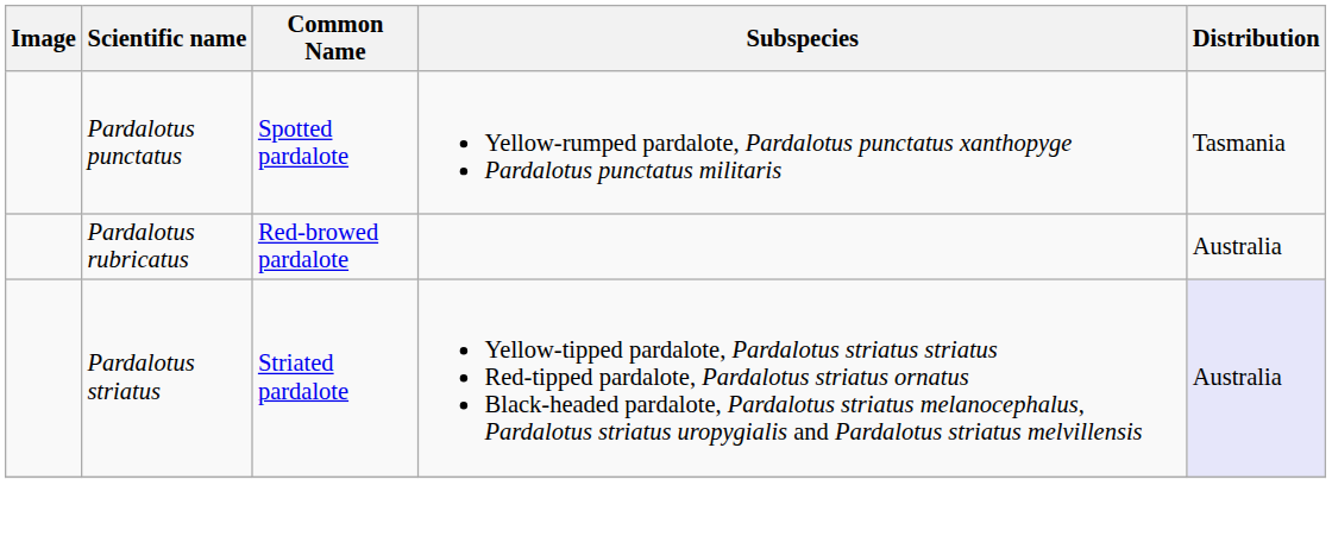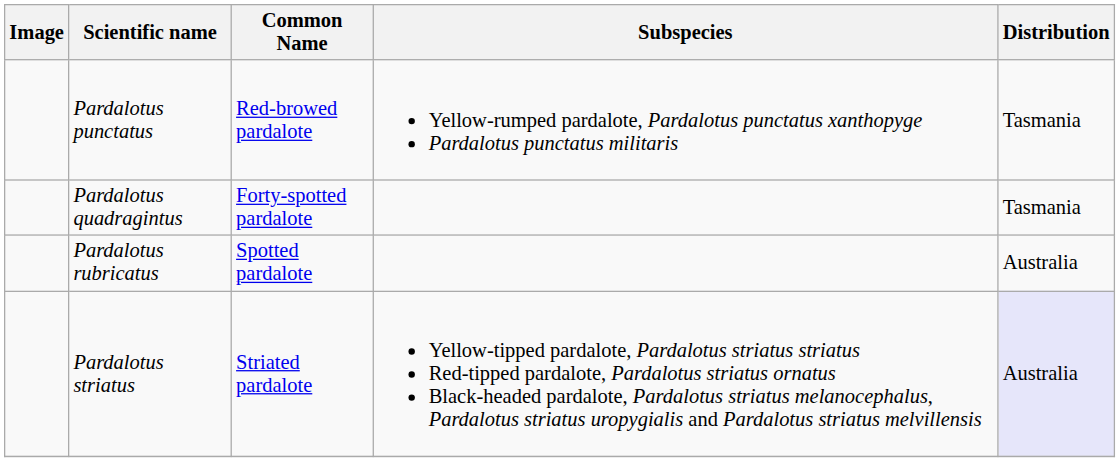 <table class="wikitable">
 <tr>
 <th>Image</th>
 <th>Scientific name</th>
 <th>Common Name</th>
 <th>Subspecies</th>
 <th>Distribution</th>
 </tr>
 <tr>
 <td></td>
 <td><em>Pardalotus punctatus</em></td>
-<td><a href='#'>Spotted pardalote</a></td>
+<td><a href='#'>Red-browed pardalote</a></td>
 <td><br><ul><li>Yellow-rumped pardalote, <em>Pardalotus punctatus xanthopyge</em></li><li><em>Pardalotus punctatus militaris</em></li></ul></td>
 <td>Tasmania</td>
 </tr>
 <tr>
 <td></td>
+<td><em>Pardalotus quadragintus</em></td>
+<td><a href='#'>Forty-spotted pardalote</a></td>
+<td></td>
+<td>Tasmania</td>
+</tr>
+<tr>
+<td></td>
 <td><em>Pardalotus rubricatus</em></td>
-<td><a href='#'>Red-browed pardalote</a></td>
+<td><a href='#'>Spotted pardalote</a></td>
 <td></td>
 <td>Australia</td>
 </tr>
 <tr>
 <td></td>
 <td><em>Pardalotus striatus</em></td>
 <td><a href='#'>Striated pardalote</a></td>
 <td><br><ul><li>Yellow-tipped pardalote, <em>Pardalotus striatus striatus</em></li><li>Red-tipped pardalote, <em>Pardalotus striatus ornatus</em></li><li>Black-headed pardalote, <em>Pardalotus striatus melanocephalus</em>, <em>Pardalotus striatus uropygialis</em> and <em>Pardalotus striatus melvillensis</em></li></ul></td>
 <td style="background: lavender;">Australia</td>
 </tr>
 <tr>
 </tr>
 </table>
